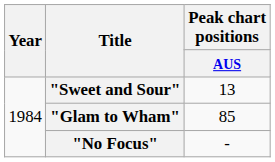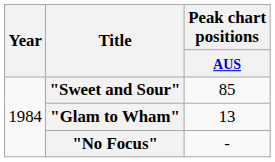 <table class="wikitable plainrowheaders" style="text-align:center;" border="1">
 <tr>
 <th scope="col" rowspan="2">Year</th>
 <th scope="col" rowspan="2">Title</th>
 <th scope="col" colspan="1">Peak chart<br>positions</th>
 </tr>
 <tr>
 <th scope="col" style="text-align:center;"><small><a href='#'>AUS</a></small><br></th>
 </tr>
 <tr>
 <td rowspan="3">1984</td>
 <th scope="row">"Sweet and Sour"</th>
-<td style="text-align:center;">13</td>
+<td style="text-align:center;">85</td>
 </tr>
 <tr>
 <th scope="row">"Glam to Wham"</th>
-<td style="text-align:center;">85</td>
+<td style="text-align:center;">13</td>
 </tr>
 <tr>
 <th scope="row">"No Focus"</th>
 <td style="text-align:center;">-</td>
 </tr>
 </table>
